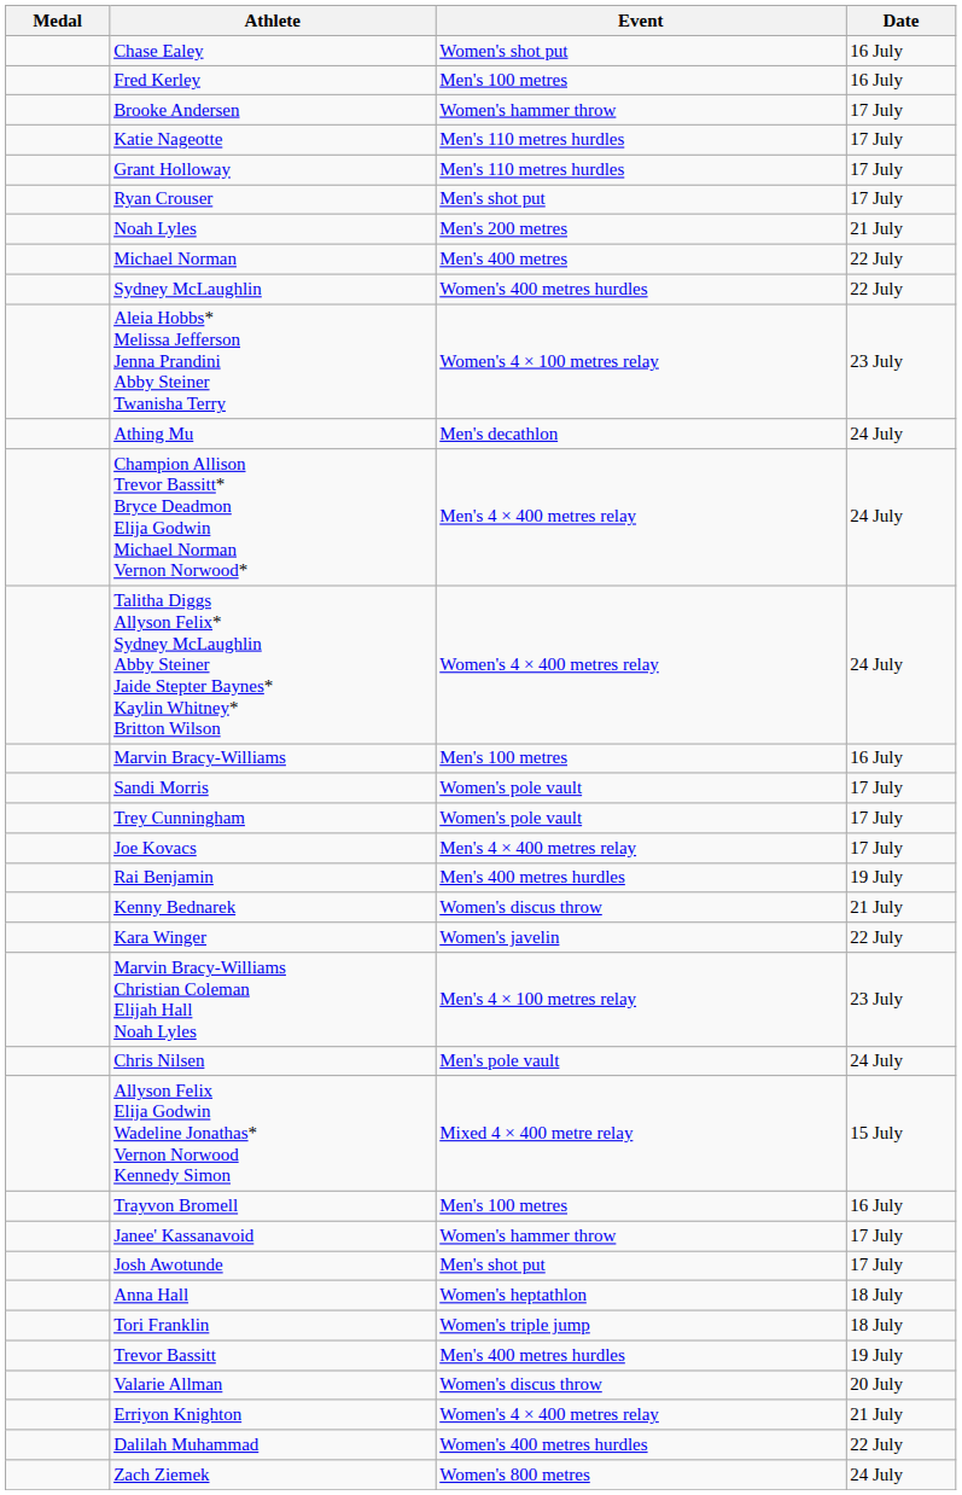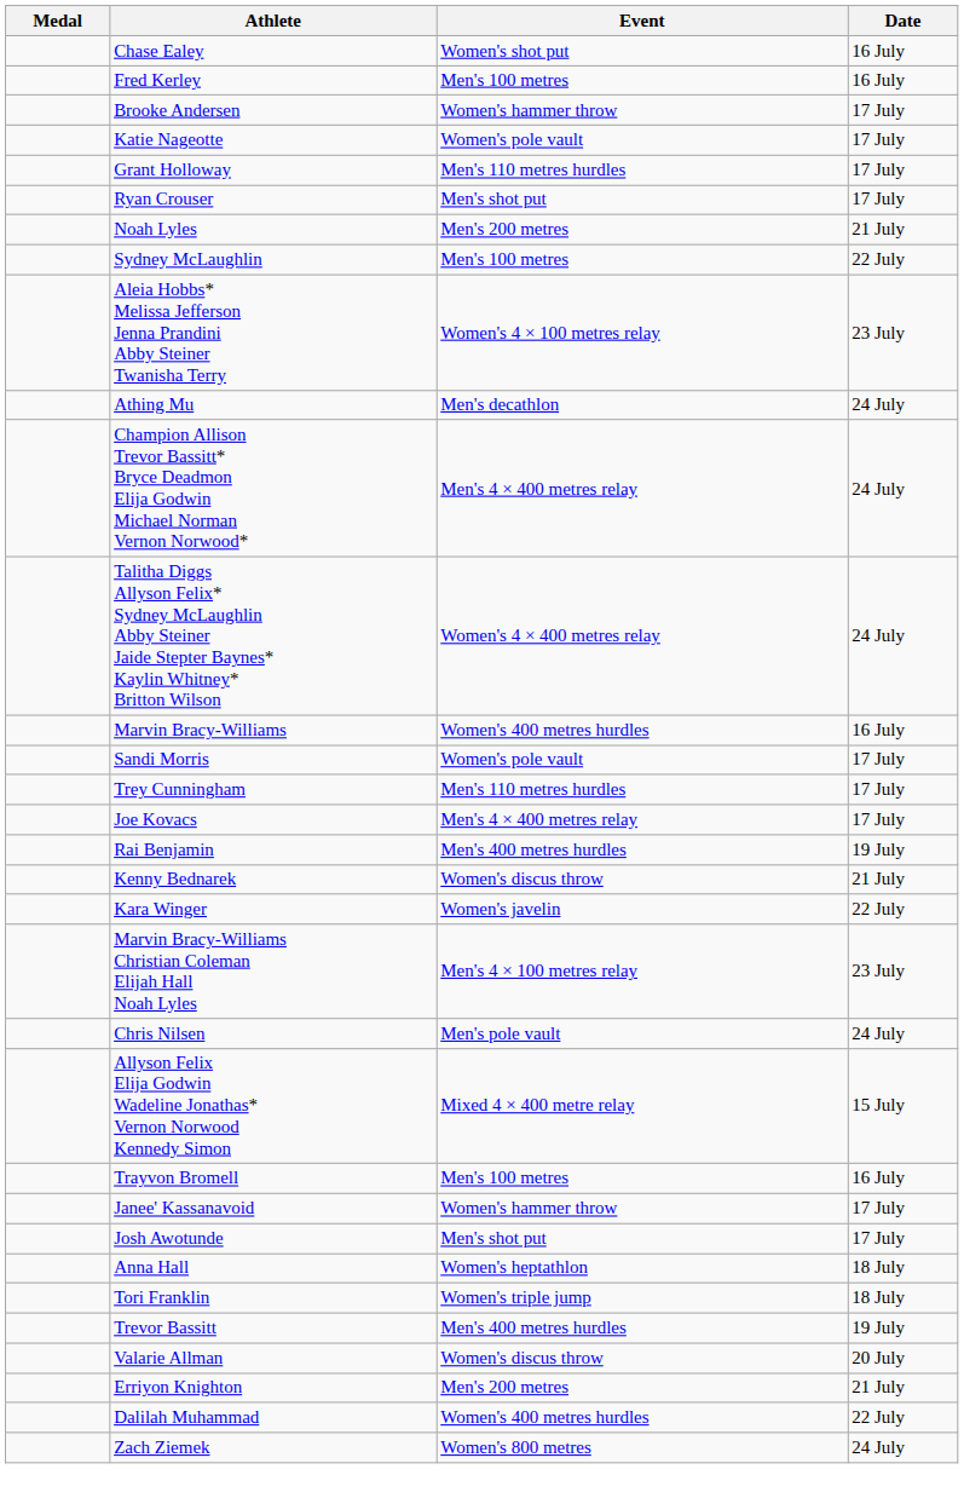 <table class=wikitable style=font-size:90% width=60%>
 <tr>
 <th>Medal</th>
 <th>Athlete</th>
 <th>Event</th>
 <th>Date</th>
 </tr>
 <tr>
 <td></td>
 <td><a href='#'>Chase Ealey</a></td>
 <td><a href='#'>Women's shot put</a></td>
 <td>16 July</td>
 </tr>
 <tr>
 <td></td>
 <td><a href='#'>Fred Kerley</a></td>
 <td><a href='#'>Men's 100 metres</a></td>
 <td>16 July</td>
 </tr>
 <tr>
 <td></td>
 <td><a href='#'>Brooke Andersen</a></td>
 <td><a href='#'>Women's hammer throw</a></td>
 <td>17 July</td>
 </tr>
 <tr>
 <td></td>
 <td><a href='#'>Katie Nageotte</a></td>
-<td><a href='#'>Men's 110 metres hurdles</a></td>
+<td><a href='#'>Women's pole vault</a></td>
 <td>17 July</td>
 </tr>
 <tr>
 <td></td>
 <td><a href='#'>Grant Holloway</a></td>
 <td><a href='#'>Men's 110 metres hurdles</a></td>
 <td>17 July</td>
 </tr>
 <tr>
 <td></td>
 <td><a href='#'>Ryan Crouser</a></td>
 <td><a href='#'>Men's shot put</a></td>
 <td>17 July</td>
 </tr>
 <tr>
 <td></td>
 <td><a href='#'>Noah Lyles</a></td>
 <td><a href='#'>Men's 200 metres</a></td>
 <td>21 July</td>
 </tr>
 <tr>
 <td></td>
-<td><a href='#'>Michael Norman</a></td>
-<td><a href='#'>Men's 400 metres</a></td>
-<td>22 July</td>
-</tr>
-<tr>
-<td></td>
 <td><a href='#'>Sydney McLaughlin</a></td>
-<td><a href='#'>Women's 400 metres hurdles</a></td>
+<td><a href='#'>Men's 100 metres</a></td>
 <td>22 July</td>
 </tr>
 <tr>
 <td></td>
 <td><a href='#'>Aleia Hobbs</a>*<br><a href='#'>Melissa Jefferson</a><br><a href='#'>Jenna Prandini</a><br><a href='#'>Abby Steiner</a><br><a href='#'>Twanisha Terry</a></td>
 <td><a href='#'>Women's 4 × 100 metres relay</a></td>
 <td>23 July</td>
 </tr>
 <tr>
 <td></td>
 <td><a href='#'>Athing Mu</a></td>
 <td><a href='#'>Men's decathlon</a></td>
 <td>24 July</td>
 </tr>
 <tr>
 <td></td>
 <td><a href='#'>Champion Allison</a><br><a href='#'>Trevor Bassitt</a>*<br><a href='#'>Bryce Deadmon</a><br><a href='#'>Elija Godwin</a><br><a href='#'>Michael Norman</a><br><a href='#'>Vernon Norwood</a>*</td>
 <td><a href='#'>Men's 4 × 400 metres relay</a></td>
 <td>24 July</td>
 </tr>
 <tr>
 <td></td>
 <td><a href='#'>Talitha Diggs</a><br><a href='#'>Allyson Felix</a>*<br><a href='#'>Sydney McLaughlin</a><br><a href='#'>Abby Steiner</a><br><a href='#'>Jaide Stepter Baynes</a>*<br><a href='#'>Kaylin Whitney</a>*<br><a href='#'>Britton Wilson</a></td>
 <td><a href='#'>Women's 4 × 400 metres relay</a></td>
 <td>24 July</td>
 </tr>
 <tr>
 <td></td>
 <td><a href='#'>Marvin Bracy-Williams</a></td>
-<td><a href='#'>Men's 100 metres</a></td>
+<td><a href='#'>Women's 400 metres hurdles</a></td>
 <td>16 July</td>
 </tr>
 <tr>
 <td></td>
 <td><a href='#'>Sandi Morris</a></td>
 <td><a href='#'>Women's pole vault</a></td>
 <td>17 July</td>
 </tr>
 <tr>
 <td></td>
 <td><a href='#'>Trey Cunningham</a></td>
-<td><a href='#'>Women's pole vault</a></td>
+<td><a href='#'>Men's 110 metres hurdles</a></td>
 <td>17 July</td>
 </tr>
 <tr>
 <td></td>
 <td><a href='#'>Joe Kovacs</a></td>
 <td><a href='#'>Men's 4 × 400 metres relay</a></td>
 <td>17 July</td>
 </tr>
 <tr>
 <td></td>
 <td><a href='#'>Rai Benjamin</a></td>
 <td><a href='#'>Men's 400 metres hurdles</a></td>
 <td>19 July</td>
 </tr>
 <tr>
 <td></td>
 <td><a href='#'>Kenny Bednarek</a></td>
 <td><a href='#'>Women's discus throw</a></td>
 <td>21 July</td>
 </tr>
 <tr>
 <td></td>
 <td><a href='#'>Kara Winger</a></td>
 <td><a href='#'>Women's javelin</a></td>
 <td>22 July</td>
 </tr>
 <tr>
 <td></td>
 <td><a href='#'>Marvin Bracy-Williams</a><br><a href='#'>Christian Coleman</a><br><a href='#'>Elijah Hall</a><br><a href='#'>Noah Lyles</a></td>
 <td><a href='#'>Men's 4 × 100 metres relay</a></td>
 <td>23 July</td>
 </tr>
 <tr>
 <td></td>
 <td><a href='#'>Chris Nilsen</a></td>
 <td><a href='#'>Men's pole vault</a></td>
 <td>24 July</td>
 </tr>
 <tr>
 <td></td>
 <td><a href='#'>Allyson Felix</a><br><a href='#'>Elija Godwin</a><br><a href='#'>Wadeline Jonathas</a>*<br><a href='#'>Vernon Norwood</a><br><a href='#'>Kennedy Simon</a></td>
 <td><a href='#'>Mixed 4 × 400 metre relay</a></td>
 <td>15 July</td>
 </tr>
 <tr>
 <td></td>
 <td><a href='#'>Trayvon Bromell</a></td>
 <td><a href='#'>Men's 100 metres</a></td>
 <td>16 July</td>
 </tr>
 <tr>
 <td></td>
 <td><a href='#'>Janee' Kassanavoid</a></td>
 <td><a href='#'>Women's hammer throw</a></td>
 <td>17 July</td>
 </tr>
 <tr>
 <td></td>
 <td><a href='#'>Josh Awotunde</a></td>
 <td><a href='#'>Men's shot put</a></td>
 <td>17 July</td>
 </tr>
 <tr>
 <td></td>
 <td><a href='#'>Anna Hall</a></td>
 <td><a href='#'>Women's heptathlon</a></td>
 <td>18 July</td>
 </tr>
 <tr>
 <td></td>
 <td><a href='#'>Tori Franklin</a></td>
 <td><a href='#'>Women's triple jump</a></td>
 <td>18 July</td>
 </tr>
 <tr>
 <td></td>
 <td><a href='#'>Trevor Bassitt</a></td>
 <td><a href='#'>Men's 400 metres hurdles</a></td>
 <td>19 July</td>
 </tr>
 <tr>
 <td></td>
 <td><a href='#'>Valarie Allman</a></td>
 <td><a href='#'>Women's discus throw</a></td>
 <td>20 July</td>
 </tr>
 <tr>
 <td></td>
 <td><a href='#'>Erriyon Knighton</a></td>
-<td><a href='#'>Women's 4 × 400 metres relay</a></td>
+<td><a href='#'>Men's 200 metres</a></td>
 <td>21 July</td>
 </tr>
 <tr>
 <td></td>
 <td><a href='#'>Dalilah Muhammad</a></td>
 <td><a href='#'>Women's 400 metres hurdles</a></td>
 <td>22 July</td>
 </tr>
 <tr>
 <td></td>
 <td><a href='#'>Zach Ziemek</a></td>
 <td><a href='#'>Women's 800 metres</a></td>
 <td>24 July</td>
 </tr>
 </table>
